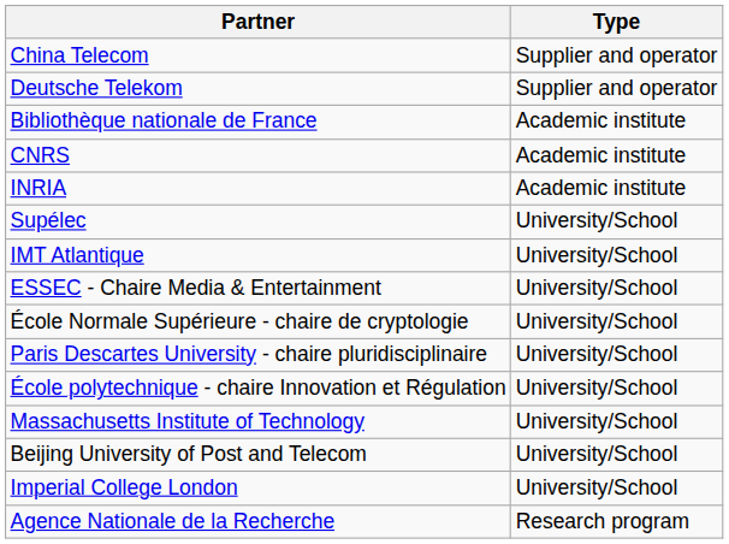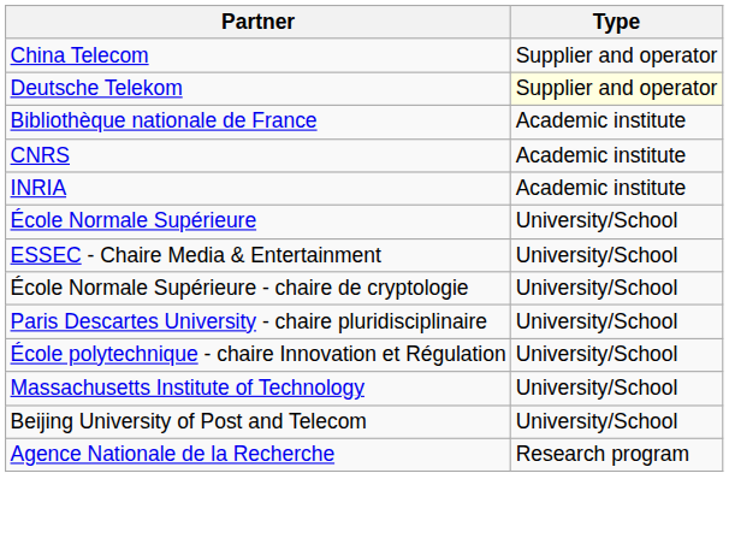 <table class="wikitable centre">
 <tr>
 <th>Partner</th>
 <th>Type</th>
 </tr>
 <tr>
 <td><a href='#'>China Telecom</a></td>
 <td>Supplier and operator</td>
 </tr>
 <tr>
 <td><a href='#'>Deutsche Telekom</a></td>
-<td>Supplier and operator</td>
+<td style="background: lightyellow;">Supplier and operator</td>
 </tr>
 <tr>
 <td><a href='#'>Bibliothèque nationale de France</a></td>
 <td>Academic institute</td>
 </tr>
 <tr>
 <td><a href='#'>CNRS</a></td>
 <td>Academic institute</td>
 </tr>
 <tr>
 <td><a href='#'>INRIA</a></td>
 <td>Academic institute</td>
 </tr>
 <tr>
-<td><a href='#'>Supélec</a></td>
-<td>University/School</td>
-</tr>
-<tr>
-<td><a href='#'>IMT Atlantique</a></td>
+<td><a href='#'>École Normale Supérieure</a></td>
 <td>University/School</td>
 </tr>
 <tr>
 <td><a href='#'>ESSEC</a> - Chaire Media & Entertainment</td>
 <td>University/School</td>
 </tr>
 <tr>
 <td>École Normale Supérieure - chaire de cryptologie</td>
 <td>University/School</td>
 </tr>
 <tr>
 <td><a href='#'>Paris Descartes University</a> - chaire pluridisciplinaire</td>
 <td>University/School</td>
 </tr>
 <tr>
 <td><a href='#'>École polytechnique</a> - chaire Innovation et Régulation</td>
 <td>University/School</td>
 </tr>
 <tr>
 <td><a href='#'>Massachusetts Institute of Technology</a></td>
 <td>University/School</td>
 </tr>
 <tr>
 <td>Beijing University of Post and Telecom</td>
 <td>University/School</td>
 </tr>
 <tr>
-<td><a href='#'>Imperial College London</a></td>
-<td>University/School</td>
-</tr>
-<tr>
 <td><a href='#'>Agence Nationale de la Recherche</a></td>
 <td>Research program</td>
 </tr>
 </table>
